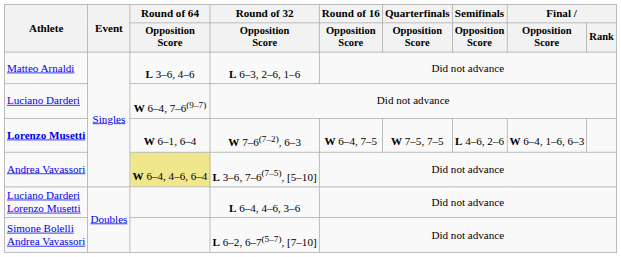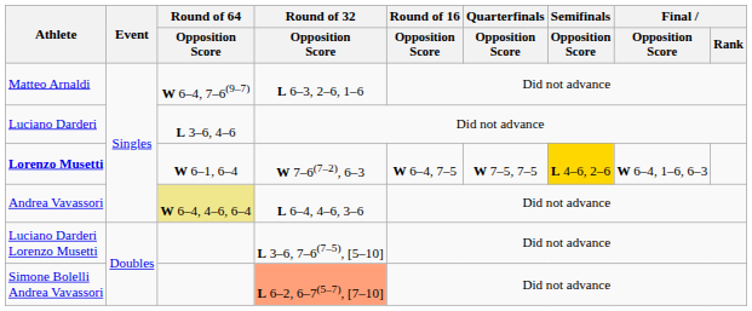 <table class=wikitable style="font-size:90%">
 <tr>
 <th rowspan="2">Athlete</th>
 <th rowspan="2">Event</th>
 <th>Round of 64</th>
 <th>Round of 32</th>
 <th>Round of 16</th>
 <th>Quarterfinals</th>
 <th>Semifinals</th>
 <th colspan=2>Final / </th>
 </tr>
 <tr style="font-size:95%">
 <th>Opposition<br>Score</th>
 <th>Opposition<br>Score</th>
 <th>Opposition<br>Score</th>
 <th>Opposition<br>Score</th>
 <th>Opposition<br>Score</th>
 <th>Opposition<br>Score</th>
 <th>Rank</th>
 </tr>
 <tr align="center">
 <td align="left"><a href='#'>Matteo Arnaldi</a></td>
 <td rowspan="4"><a href='#'>Singles</a></td>
-<td><br><strong>L</strong> 3–6, 4–6</td>
+<td><br><strong>W</strong> 6–4, 7–6<sup>(9–7)</sup></td>
 <td><br><strong>L</strong> 6–3, 2–6, 1–6</td>
 <td colspan=5>Did not advance</td>
 </tr>
 <tr align="center">
 <td align="left"><a href='#'>Luciano Darderi</a></td>
-<td><br><strong>W</strong> 6–4, 7–6<sup>(9–7)</sup></td>
+<td><br><strong>L</strong> 3–6, 4–6</td>
 <td colspan=6>Did not advance</td>
 </tr>
 <tr align="center">
 <td align="left"><strong><a href='#'>Lorenzo Musetti</a></strong></td>
 <td><br><strong>W</strong> 6–1, 6–4</td>
 <td><br><strong>W</strong> 7–6<sup>(7–2)</sup>, 6–3</td>
 <td><br><strong>W</strong> 6–4, 7–5</td>
 <td><br><strong>W</strong> 7–5, 7–5</td>
-<td><br><strong>L</strong> 4–6, 2–6</td>
+<td style="background: gold;"><br><strong>L</strong> 4–6, 2–6</td>
 <td><br><strong>W</strong> 6–4, 1–6, 6–3</td>
 <td></td>
 </tr>
 <tr align="center">
 <td align="left"><a href='#'>Andrea Vavassori</a></td>
 <td style="background: khaki;"><br><strong>W</strong> 6–4, 4–6, 6–4</td>
-<td><br><strong>L</strong> 3–6, 7–6<sup>(7–5)</sup>, [5–10]</td>
+<td><br><strong>L</strong> 6–4, 4–6, 3–6</td>
 <td colspan=5>Did not advance</td>
 </tr>
 <tr align=center>
 <td align=left><a href='#'>Luciano Darderi</a><br><a href='#'>Lorenzo Musetti</a></td>
 <td align=left rowspan="2"><a href='#'>Doubles</a></td>
 <td></td>
-<td><br><strong>L</strong> 6–4, 4–6, 3–6</td>
+<td><br><strong>L</strong> 3–6, 7–6<sup>(7–5)</sup>, [5–10]</td>
 <td colspan=5>Did not advance</td>
 </tr>
 <tr align=center>
 <td align=left><a href='#'>Simone Bolelli</a><br><a href='#'>Andrea Vavassori</a></td>
 <td></td>
-<td><br><strong>L</strong> 6–2, 6–7<sup>(5–7)</sup>, [7–10]</td>
+<td style="background: lightsalmon;"><br><strong>L</strong> 6–2, 6–7<sup>(5–7)</sup>, [7–10]</td>
 <td colspan=5>Did not advance</td>
 </tr>
 </table>
